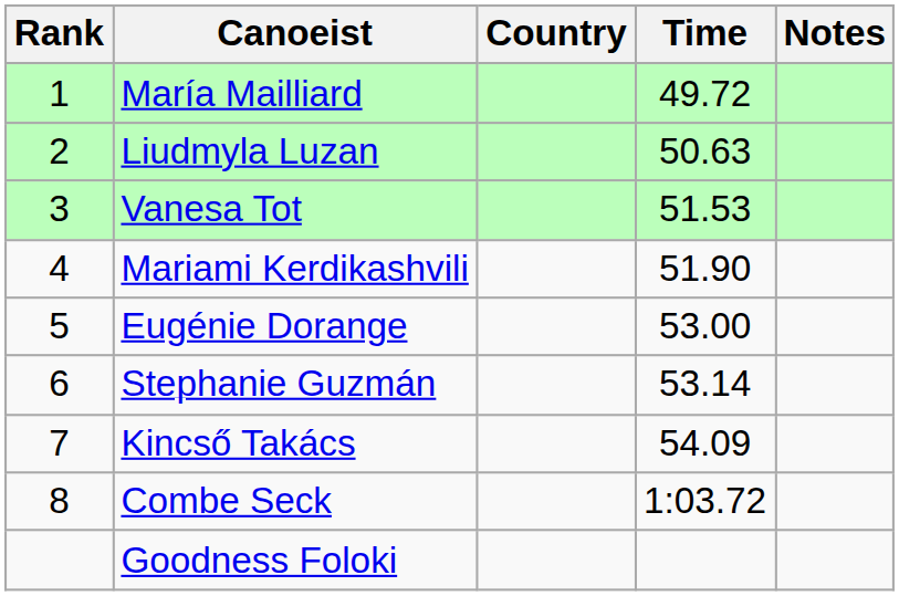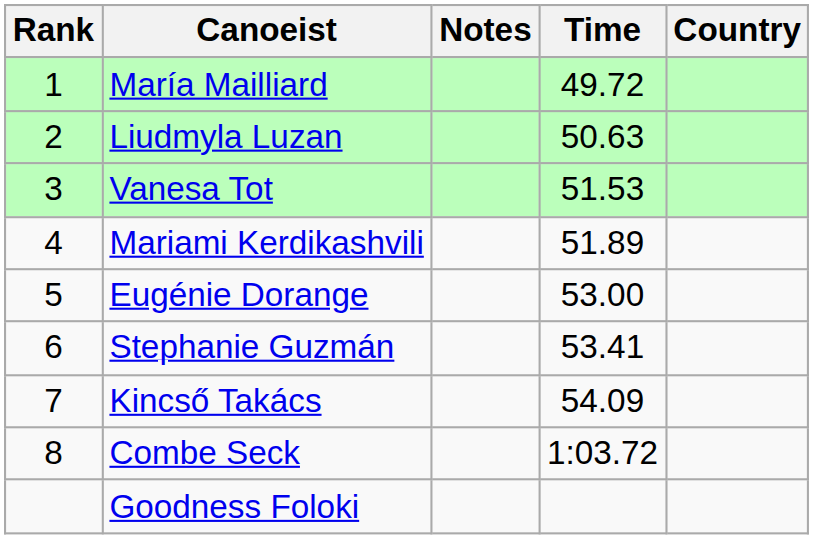 <table class="wikitable" style="text-align:center">
 <tr>
 <th>Rank</th>
 <th>Canoeist</th>
+<th>Notes</th>
+<th>Time</th>
 <th>Country</th>
-<th>Time</th>
-<th>Notes</th>
 </tr>
 <tr bgcolor=bbffbb>
 <td>1</td>
 <td align="left"><a href='#'>María Mailliard</a></td>
+<td></td>
+<td>49.72</td>
 <td align="left"></td>
-<td>49.72</td>
-<td></td>
 </tr>
 <tr bgcolor=bbffbb>
 <td>2</td>
 <td align="left"><a href='#'>Liudmyla Luzan</a></td>
+<td></td>
+<td>50.63</td>
 <td align="left"></td>
-<td>50.63</td>
-<td></td>
 </tr>
 <tr bgcolor=bbffbb>
 <td>3</td>
 <td align="left"><a href='#'>Vanesa Tot</a></td>
+<td></td>
+<td>51.53</td>
 <td align="left"></td>
-<td>51.53</td>
-<td></td>
 </tr>
 <tr>
 <td>4</td>
 <td align="left"><a href='#'>Mariami Kerdikashvili</a></td>
+<td></td>
+<td>51.89</td>
 <td align="left"></td>
-<td>51.90</td>
-<td></td>
 </tr>
 <tr>
 <td>5</td>
 <td align="left"><a href='#'>Eugénie Dorange</a></td>
+<td></td>
+<td>53.00</td>
 <td align="left"></td>
-<td>53.00</td>
-<td></td>
 </tr>
 <tr>
 <td>6</td>
 <td align="left"><a href='#'>Stephanie Guzmán</a></td>
+<td></td>
+<td>53.41</td>
 <td align="left"></td>
-<td>53.14</td>
-<td></td>
 </tr>
 <tr>
 <td>7</td>
 <td align="left"><a href='#'>Kincső Takács</a></td>
+<td></td>
+<td>54.09</td>
 <td align="left"></td>
-<td>54.09</td>
-<td></td>
 </tr>
 <tr>
 <td>8</td>
 <td align="left"><a href='#'>Combe Seck</a></td>
+<td></td>
+<td>1:03.72</td>
 <td align="left"></td>
-<td>1:03.72</td>
-<td></td>
 </tr>
 <tr>
 <td></td>
 <td align="left"><a href='#'>Goodness Foloki</a></td>
-<td align="left"></td>
 <td></td>
 <td></td>
+<td align="left"></td>
 </tr>
 </table>
